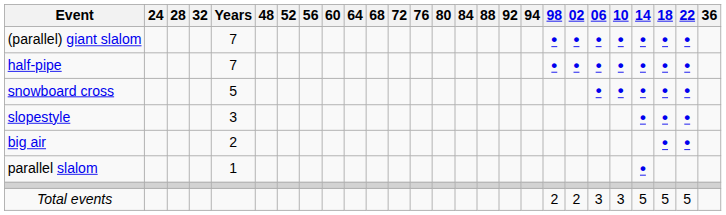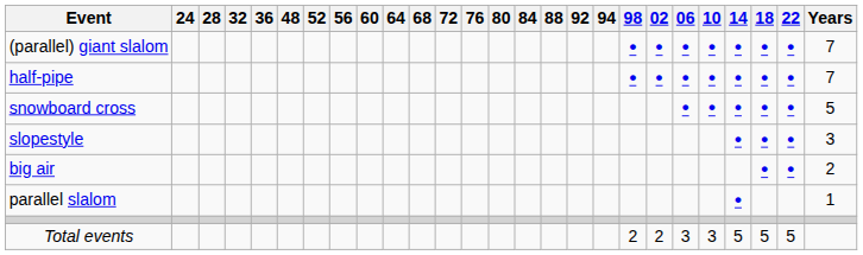 <table class="wikitable" style="text-align:center">
 <tr>
 <th>Event</th>
 <th>24</th>
 <th>28</th>
 <th>32</th>
-<th>Years</th>
+<th>36</th>
 <th>48</th>
 <th>52</th>
 <th>56</th>
 <th>60</th>
 <th>64</th>
 <th>68</th>
 <th>72</th>
 <th>76</th>
 <th>80</th>
 <th>84</th>
 <th>88</th>
 <th>92</th>
 <th>94</th>
 <th><a href='#'>98</a></th>
 <th><a href='#'>02</a></th>
 <th><a href='#'>06</a></th>
 <th><a href='#'>10</a></th>
 <th><a href='#'>14</a></th>
 <th><a href='#'>18</a></th>
 <th><a href='#'>22</a></th>
-<th>36</th>
+<th>Years</th>
 </tr>
 <tr>
 <td align=left>(parallel) <a href='#'>giant slalom</a> </td>
 <td></td>
 <td></td>
 <td></td>
-<td>7</td>
+<td></td>
 <td></td>
 <td></td>
 <td></td>
 <td></td>
 <td></td>
 <td></td>
 <td></td>
 <td></td>
 <td></td>
 <td></td>
 <td></td>
 <td></td>
 <td></td>
 <td><big><strong><a href='#'>•</a></strong></big></td>
 <td><big><strong><a href='#'>•</a></strong></big></td>
 <td><big><strong><a href='#'>•</a></strong></big></td>
 <td><big><strong><a href='#'>•</a></strong></big></td>
 <td><big><strong><a href='#'>•</a></strong></big></td>
 <td><big><strong><a href='#'>•</a></strong></big></td>
 <td><big><strong><a href='#'>•</a></strong></big></td>
-<td></td>
+<td>7</td>
 </tr>
 <tr>
 <td align=left><a href='#'>half-pipe</a></td>
 <td></td>
 <td></td>
 <td></td>
-<td>7</td>
+<td></td>
 <td></td>
 <td></td>
 <td></td>
 <td></td>
 <td></td>
 <td></td>
 <td></td>
 <td></td>
 <td></td>
 <td></td>
 <td></td>
 <td></td>
 <td></td>
 <td><big><strong><a href='#'>•</a></strong></big></td>
 <td><big><strong><a href='#'>•</a></strong></big></td>
 <td><big><strong><a href='#'>•</a></strong></big></td>
 <td><big><strong><a href='#'>•</a></strong></big></td>
 <td><big><strong><a href='#'>•</a></strong></big></td>
 <td><big><strong><a href='#'>•</a></strong></big></td>
 <td><big><strong><a href='#'>•</a></strong></big></td>
-<td></td>
+<td>7</td>
 </tr>
 <tr>
 <td align=left><a href='#'>snowboard cross</a></td>
 <td></td>
 <td></td>
 <td></td>
-<td>5</td>
+<td></td>
 <td></td>
 <td></td>
 <td></td>
 <td></td>
 <td></td>
 <td></td>
 <td></td>
 <td></td>
 <td></td>
 <td></td>
 <td></td>
 <td></td>
 <td></td>
 <td></td>
 <td></td>
 <td><big><strong><a href='#'>•</a></strong></big></td>
 <td><big><strong><a href='#'>•</a></strong></big></td>
 <td><big><strong><a href='#'>•</a></strong></big></td>
 <td><big><strong><a href='#'>•</a></strong></big></td>
 <td><big><strong><a href='#'>•</a></strong></big></td>
-<td></td>
+<td>5</td>
 </tr>
 <tr>
 <td align=left><a href='#'>slopestyle</a></td>
 <td></td>
 <td></td>
 <td></td>
-<td>3</td>
+<td></td>
 <td></td>
 <td></td>
 <td></td>
 <td></td>
 <td></td>
 <td></td>
 <td></td>
 <td></td>
 <td></td>
 <td></td>
 <td></td>
 <td></td>
 <td></td>
 <td></td>
 <td></td>
 <td></td>
 <td></td>
 <td><big><strong><a href='#'>•</a></strong></big></td>
 <td><big><strong><a href='#'>•</a></strong></big></td>
 <td><big><strong><a href='#'>•</a></strong></big></td>
-<td></td>
+<td>3</td>
 </tr>
 <tr>
 <td align=left><a href='#'>big air</a></td>
 <td></td>
 <td></td>
 <td></td>
-<td>2</td>
+<td></td>
 <td></td>
 <td></td>
 <td></td>
 <td></td>
 <td></td>
 <td></td>
 <td></td>
 <td></td>
 <td></td>
 <td></td>
 <td></td>
 <td></td>
 <td></td>
 <td></td>
 <td></td>
 <td></td>
 <td></td>
 <td></td>
 <td><big><strong><a href='#'>•</a></strong></big></td>
 <td><big><strong><a href='#'>•</a></strong></big></td>
-<td></td>
+<td>2</td>
 </tr>
 <tr>
 <td align=left>parallel <a href='#'>slalom</a></td>
 <td></td>
 <td></td>
 <td></td>
-<td>1</td>
+<td></td>
 <td></td>
 <td></td>
 <td></td>
 <td></td>
 <td></td>
 <td></td>
 <td></td>
 <td></td>
 <td></td>
 <td></td>
 <td></td>
 <td></td>
 <td></td>
 <td></td>
 <td></td>
 <td></td>
 <td></td>
 <td><big><strong><a href='#'>•</a></strong></big></td>
 <td></td>
 <td></td>
-<td></td>
+<td>1</td>
 </tr>
 <tr bgcolor=lightgray>
 <td></td>
 <td></td>
 <td></td>
 <td></td>
 <td></td>
 <td></td>
 <td></td>
 <td></td>
 <td></td>
 <td></td>
 <td></td>
 <td></td>
 <td></td>
 <td></td>
 <td></td>
 <td></td>
 <td></td>
 <td></td>
 <td></td>
 <td></td>
 <td></td>
 <td></td>
 <td></td>
 <td></td>
 <td></td>
 <td></td>
 </tr>
 <tr align=center>
 <td><em>Total events</em></td>
 <td></td>
 <td></td>
 <td></td>
 <td></td>
 <td></td>
 <td></td>
 <td></td>
 <td></td>
 <td></td>
 <td></td>
 <td></td>
 <td></td>
 <td></td>
 <td></td>
 <td></td>
 <td></td>
 <td></td>
 <td>2</td>
 <td>2</td>
 <td>3</td>
 <td>3</td>
 <td>5</td>
 <td>5</td>
 <td>5</td>
 <td></td>
 </tr>
 </table>
